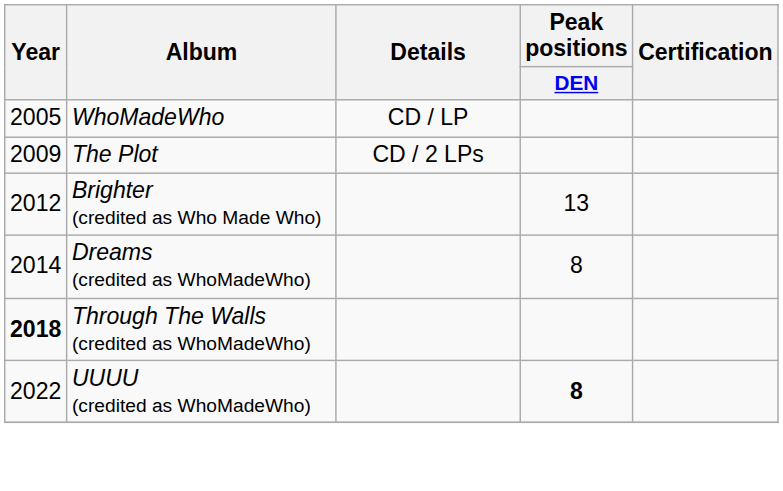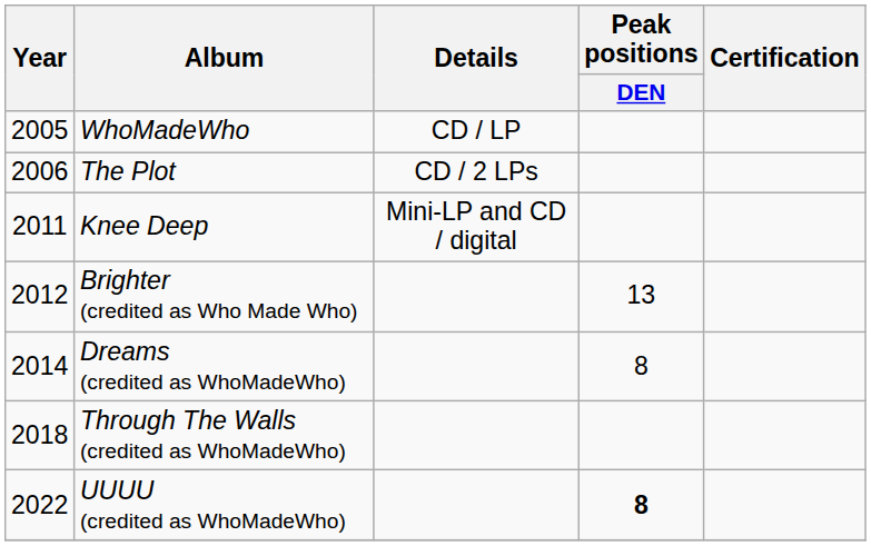 <table class="wikitable">
 <tr>
 <th align="center" rowspan="2" width="10">Year</th>
 <th align="center" rowspan="2" width="180">Album</th>
 <th align="center" rowspan="2" width="120">Details</th>
 <th align="center" colspan="1" width="20">Peak positions</th>
 <th align="center" rowspan="2" width="70">Certification</th>
 </tr>
 <tr>
 <th scope="col" style="width:3em;font-size:90%;"><a href='#'>DEN</a><br></th>
 </tr>
 <tr>
 <td style="text-align:center;">2005</td>
 <td><em>WhoMadeWho</em></td>
 <td style="text-align:center;">CD / LP</td>
 <td style="text-align:center;"></td>
 <td style="text-align:center;"></td>
 </tr>
 <tr>
-<td style="text-align:center;">2009</td>
+<td style="text-align:center;">2006</td>
 <td><em>The Plot</em></td>
 <td style="text-align:center;">CD / 2 LPs</td>
+<td style="text-align:center;"></td>
+<td style="text-align:center;"></td>
+</tr>
+<tr>
+<td style="text-align:center;">2011</td>
+<td><em>Knee Deep</em></td>
+<td style="text-align:center;">Mini-LP and CD / digital</td>
 <td style="text-align:center;"></td>
 <td style="text-align:center;"></td>
 </tr>
 <tr>
 <td style="text-align:center;">2012</td>
 <td><em>Brighter</em> <br><small>(credited as Who Made Who)</small></td>
 <td style="text-align:center;"></td>
 <td style="text-align:center;">13</td>
 <td style="text-align:center;"></td>
 </tr>
 <tr>
 <td style="text-align:center;">2014</td>
 <td><em>Dreams</em> <br><small>(credited as WhoMadeWho)</small></td>
 <td style="text-align:center;"></td>
 <td style="text-align:center;">8</td>
 <td style="text-align:center;"></td>
 </tr>
 <tr>
-<td style="text-align:center;"><strong>2018</strong></td>
+<td style="text-align:center;">2018</td>
 <td><em>Through The Walls</em> <br><small>(credited as WhoMadeWho)</small></td>
 <td style="text-align:center;"></td>
 <td style="text-align:center;"></td>
 <td style="text-align:center;"></td>
 </tr>
 <tr>
 <td style="text-align:center;">2022</td>
 <td><em>UUUU</em> <br><small>(credited as WhoMadeWho)</small></td>
 <td style="text-align:center;"></td>
 <td style="text-align:center;"><strong>8</strong></td>
 <td style="text-align:center;"></td>
 </tr>
 <tr>
 </tr>
 </table>
